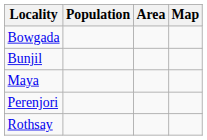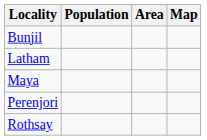 <table class="wikitable sortable">
 <tr>
 <th>Locality</th>
 <th data-sort-type=number>Population</th>
 <th data-sort-type=number>Area</th>
 <th>Map</th>
 </tr>
 <tr>
-<td><a href='#'>Bowgada</a></td>
+<td><a href='#'>Bunjil</a></td>
 <td></td>
 <td></td>
 <td></td>
 </tr>
 <tr>
-<td><a href='#'>Bunjil</a></td>
+<td><a href='#'>Latham</a></td>
 <td></td>
 <td></td>
 <td></td>
 </tr>
 <tr>
 <td><a href='#'>Maya</a></td>
 <td></td>
 <td></td>
 <td></td>
 </tr>
 <tr>
 <td><a href='#'>Perenjori</a></td>
 <td></td>
 <td></td>
 <td></td>
 </tr>
 <tr>
 <td><a href='#'>Rothsay</a></td>
 <td></td>
 <td></td>
 <td></td>
 </tr>
 </table>
